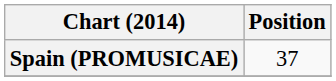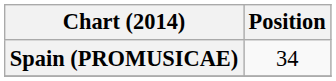 <table class="wikitable sortable plainrowheaders" style="text-align:center">
 <tr>
 <th scope="col">Chart (2014)</th>
 <th scope="col">Position</th>
 </tr>
 <tr>
 <th scope="row">Spain (PROMUSICAE)</th>
-<td>37</td>
+<td>34</td>
 </tr>
 <tr>
 </tr>
 </table>
